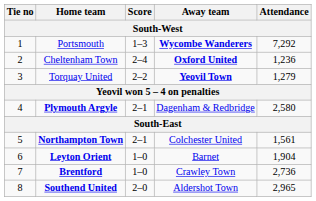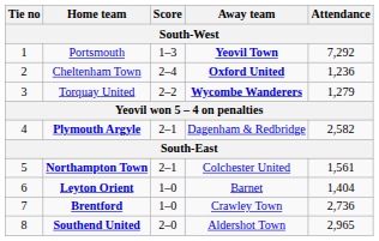 <table class="wikitable" style="text-align: center">
 <tr>
 <th>Tie no</th>
 <th>Home team</th>
 <th>Score</th>
 <th>Away team</th>
 <th>Attendance</th>
 </tr>
 <tr>
 <th colspan=5>South-West</th>
 </tr>
 <tr>
 <td>1</td>
 <td><a href='#'>Portsmouth</a></td>
 <td>1–3</td>
-<td><strong><a href='#'>Wycombe Wanderers</a></strong></td>
+<td><strong><a href='#'>Yeovil Town</a></strong></td>
 <td>7,292</td>
 </tr>
 <tr>
 <td>2</td>
 <td><a href='#'>Cheltenham Town</a></td>
 <td>2–4</td>
 <td><strong><a href='#'>Oxford United</a></strong></td>
 <td>1,236</td>
 </tr>
 <tr>
 <td>3</td>
 <td><a href='#'>Torquay United</a></td>
 <td>2–2</td>
-<td><strong><a href='#'>Yeovil Town</a></strong></td>
+<td><strong><a href='#'>Wycombe Wanderers</a></strong></td>
 <td>1,279</td>
 </tr>
 <tr>
 <th colspan="5">Yeovil won 5 – 4 on penalties</th>
 </tr>
 <tr>
 <td>4</td>
 <td><strong><a href='#'>Plymouth Argyle</a></strong></td>
 <td>2–1</td>
 <td><a href='#'>Dagenham & Redbridge</a></td>
-<td>2,580</td>
+<td>2,582</td>
 </tr>
 <tr>
 <th colspan=5>South-East</th>
 </tr>
 <tr>
 <td>5</td>
 <td><strong><a href='#'>Northampton Town</a></strong></td>
 <td>2–1</td>
 <td><a href='#'>Colchester United</a></td>
 <td>1,561</td>
 </tr>
 <tr>
 <td>6</td>
 <td><strong><a href='#'>Leyton Orient</a></strong></td>
 <td>1–0</td>
 <td><a href='#'>Barnet</a></td>
-<td>1,904</td>
+<td>1,404</td>
 </tr>
 <tr>
 <td>7</td>
 <td><strong><a href='#'>Brentford</a></strong></td>
 <td>1–0</td>
 <td><a href='#'>Crawley Town</a></td>
 <td>2,736</td>
 </tr>
 <tr>
 <td>8</td>
 <td><strong><a href='#'>Southend United</a></strong></td>
 <td>2–0</td>
 <td><a href='#'>Aldershot Town</a></td>
 <td>2,965</td>
 </tr>
 </table>
